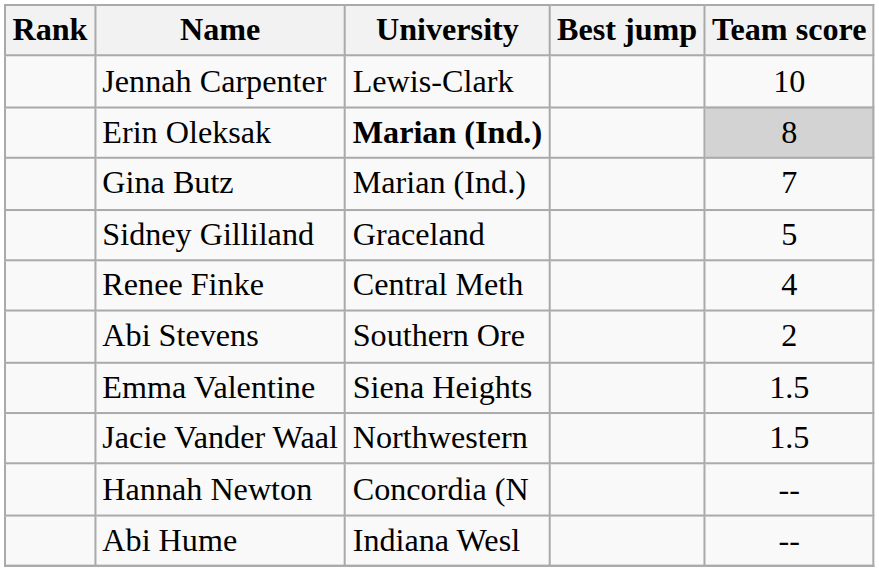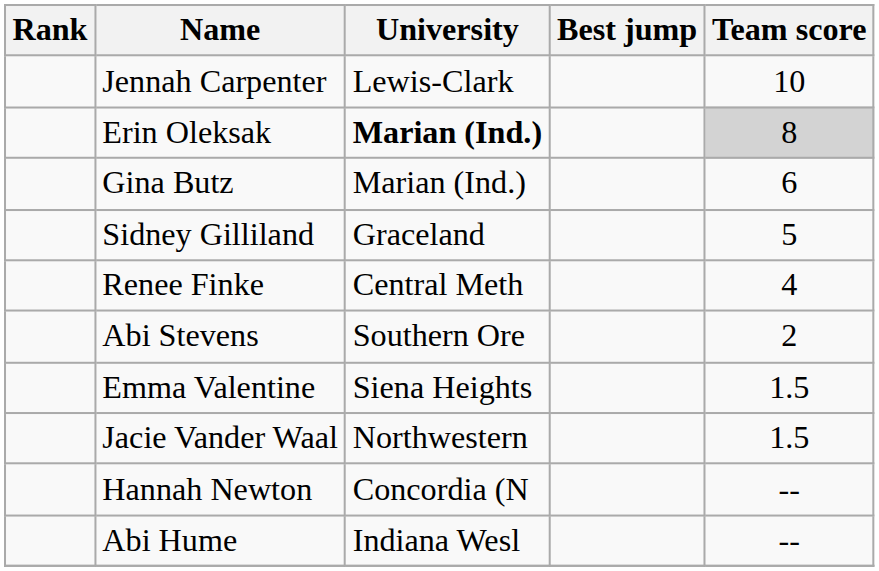 <table class="wikitable sortable" style="text-align:center">
 <tr>
 <th>Rank</th>
 <th>Name</th>
 <th>University</th>
 <th>Best jump</th>
 <th>Team score</th>
 </tr>
 <tr>
 <td></td>
 <td align=left>Jennah Carpenter</td>
 <td align="left">Lewis-Clark</td>
 <td><strong></strong></td>
 <td>10</td>
 </tr>
 <tr>
 <td></td>
 <td align=left>Erin Oleksak</td>
 <td align="left"><strong>Marian (Ind.)</strong></td>
 <td><strong></strong></td>
 <td style="background: lightgrey;">8</td>
 </tr>
 <tr>
 <td></td>
 <td align=left>Gina Butz</td>
 <td align="left">Marian (Ind.)</td>
 <td><strong></strong></td>
-<td>7</td>
+<td>6</td>
 </tr>
 <tr>
 <td></td>
 <td align=left>Sidney Gilliland</td>
 <td align="left">Graceland</td>
 <td><strong></strong></td>
 <td>5</td>
 </tr>
 <tr>
 <td></td>
 <td align=left>Renee Finke</td>
 <td align="left">Central Meth</td>
 <td><strong></strong></td>
 <td>4</td>
 </tr>
 <tr>
 <td></td>
 <td align=left>Abi Stevens</td>
 <td align="left">Southern Ore</td>
 <td><strong></strong></td>
 <td>2</td>
 </tr>
 <tr>
 <td></td>
 <td align=left>Emma Valentine</td>
 <td align="left">Siena Heights</td>
 <td><strong></strong></td>
 <td>1.5</td>
 </tr>
 <tr>
 <td></td>
 <td align=left>Jacie Vander Waal</td>
 <td align="left">Northwestern</td>
 <td><strong></strong></td>
 <td>1.5</td>
 </tr>
 <tr>
 <td></td>
 <td align=left>Hannah Newton</td>
 <td align="left">Concordia (N</td>
 <td><strong></strong></td>
 <td>--</td>
 </tr>
 <tr>
 <td></td>
 <td align=left>Abi Hume</td>
 <td align="left">Indiana Wesl</td>
 <td><strong></strong></td>
 <td>--</td>
 </tr>
 <tr>
 </tr>
 </table>
